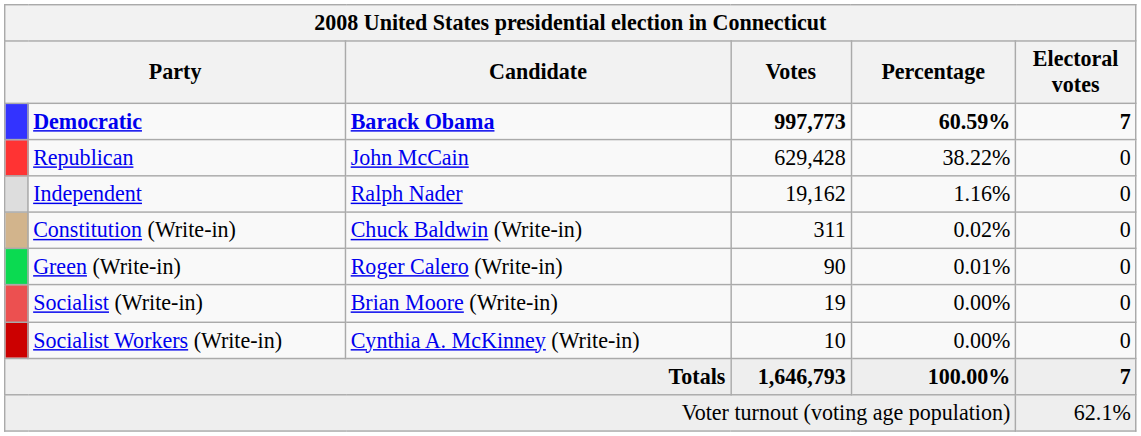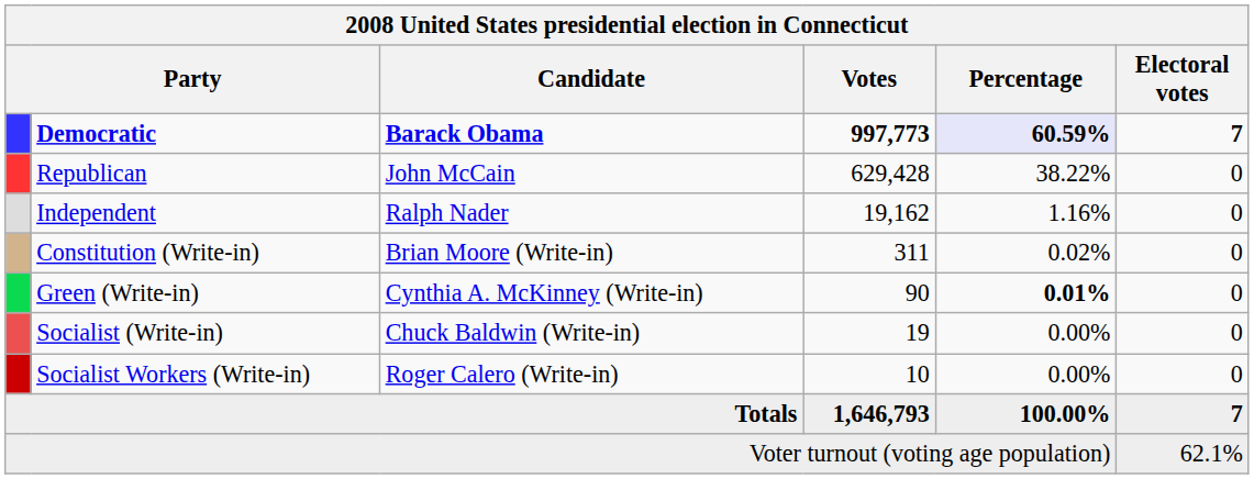 <table class="wikitable" style="font-size: 95%;">
 <tr>
 <th colspan="6">2008 United States presidential election in Connecticut</th>
 </tr>
 <tr>
 <th colspan="2" style="width: 15em">Party</th>
 <th style="width: 17em">Candidate</th>
 <th style="width: 5em">Votes</th>
 <th style="width: 7em">Percentage</th>
 <th style="width: 5em">Electoral votes</th>
 </tr>
 <tr>
 <th style="background:#33f; width:3px;"></th>
 <td style="width: 130px"><strong><a href='#'>Democratic</a></strong></td>
 <td><strong><a href='#'>Barack Obama</a></strong></td>
 <td style="text-align:right;"><strong>997,773</strong></td>
-<td style="text-align:right;"><strong>60.59%</strong></td>
+<td style="background: lavender; text-align:right;"><strong>60.59%</strong></td>
 <td style="text-align:right;"><strong>7</strong></td>
 </tr>
 <tr>
 <th style="background:#f33; width:3px;"></th>
 <td style="width: 130px"><a href='#'>Republican</a></td>
 <td><a href='#'>John McCain</a></td>
 <td style="text-align:right;">629,428</td>
 <td style="text-align:right;">38.22%</td>
 <td style="text-align:right;">0</td>
 </tr>
 <tr>
 <th style="background:#ddd; width:3px;"></th>
 <td style="width: 130px"><a href='#'>Independent</a></td>
 <td><a href='#'>Ralph Nader</a></td>
 <td style="text-align:right;">19,162</td>
 <td style="text-align:right;">1.16%</td>
 <td style="text-align:right;">0</td>
 </tr>
 <tr>
 <th style="background:#D2B48C; width: 3px"></th>
 <td style="width: 130px"><a href='#'>Constitution</a> (Write-in)</td>
-<td><a href='#'>Chuck Baldwin</a> (Write-in)</td>
+<td><a href='#'>Brian Moore</a> (Write-in)</td>
 <td style="text-align:right;">311</td>
 <td style="text-align:right;">0.02%</td>
 <td style="text-align:right;">0</td>
 </tr>
 <tr>
 <th style="background:#0BDA51; width: 3px"></th>
 <td style="width: 130px"><a href='#'>Green</a> (Write-in)</td>
-<td><a href='#'>Roger Calero</a> (Write-in)</td>
+<td><a href='#'>Cynthia A. McKinney</a> (Write-in)</td>
 <td style="text-align:right;">90</td>
-<td style="text-align:right;">0.01%</td>
+<td style="text-align:right;"><strong>0.01%</strong></td>
 <td style="text-align:right;">0</td>
 </tr>
 <tr>
 <th style="background:#EC5050; width: 3px"></th>
 <td style="width: 130px"><a href='#'>Socialist</a> (Write-in)</td>
-<td><a href='#'>Brian Moore</a> (Write-in)</td>
+<td><a href='#'>Chuck Baldwin</a> (Write-in)</td>
 <td style="text-align:right;">19</td>
 <td style="text-align:right;">0.00%</td>
 <td style="text-align:right;">0</td>
 </tr>
 <tr>
 <th style="background:#CC0000; width: 3px"></th>
 <td style="width: 130px"><a href='#'>Socialist Workers</a> (Write-in)</td>
-<td><a href='#'>Cynthia A. McKinney</a> (Write-in)</td>
+<td><a href='#'>Roger Calero</a> (Write-in)</td>
 <td style="text-align:right;">10</td>
 <td style="text-align:right;">0.00%</td>
 <td style="text-align:right;">0</td>
 </tr>
 <tr style="background:#eee; text-align:right;">
 <td colspan="3"><strong>Totals</strong></td>
 <td><strong>1,646,793</strong></td>
 <td><strong>100.00%</strong></td>
 <td><strong>7</strong></td>
 </tr>
 <tr style="background:#eee; text-align:right;">
 <td colspan="5">Voter turnout (voting age population)</td>
 <td>62.1%</td>
 </tr>
 </table>
